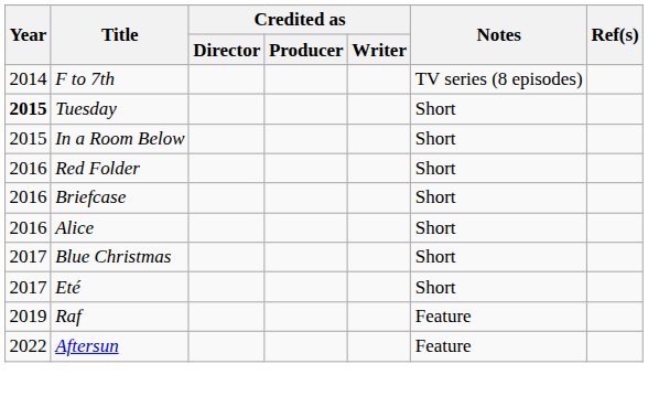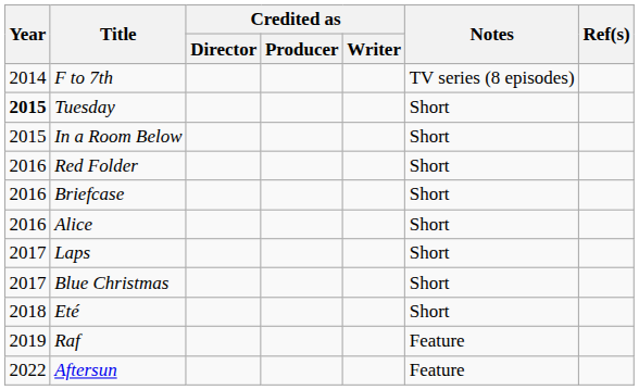 <table class="wikitable">
 <tr>
 <th rowspan="2">Year</th>
 <th rowspan="2">Title</th>
 <th colspan="3">Credited as</th>
 <th rowspan="2">Notes</th>
 <th rowspan="2">Ref(s)</th>
 </tr>
 <tr>
 <th>Director</th>
 <th>Producer</th>
 <th>Writer</th>
 </tr>
 <tr>
 <td>2014</td>
 <td><em>F to 7th</em></td>
 <td></td>
 <td></td>
 <td></td>
 <td>TV series (8 episodes)</td>
 <td></td>
 </tr>
 <tr>
 <td><strong>2015</strong></td>
 <td><em>Tuesday</em></td>
 <td></td>
 <td></td>
 <td></td>
 <td>Short</td>
 <td></td>
 </tr>
 <tr>
 <td>2015</td>
 <td><em>In a Room Below</em></td>
 <td></td>
 <td></td>
 <td></td>
 <td>Short</td>
 <td></td>
 </tr>
 <tr>
 <td>2016</td>
 <td><em>Red Folder</em></td>
 <td></td>
 <td></td>
 <td></td>
 <td>Short</td>
 <td></td>
 </tr>
 <tr>
 <td>2016</td>
 <td><em>Briefcase</em></td>
 <td></td>
 <td></td>
 <td></td>
 <td>Short</td>
 <td></td>
 </tr>
 <tr>
 <td>2016</td>
 <td><em>Alice</em></td>
 <td></td>
 <td></td>
 <td></td>
 <td>Short</td>
 <td></td>
 </tr>
 <tr>
 <td>2017</td>
+<td><em>Laps</em></td>
+<td></td>
+<td></td>
+<td></td>
+<td>Short</td>
+<td></td>
+</tr>
+<tr>
+<td>2017</td>
 <td><em>Blue Christmas</em></td>
 <td></td>
 <td></td>
 <td></td>
 <td>Short</td>
 <td></td>
 </tr>
 <tr>
-<td>2017</td>
+<td>2018</td>
 <td><em>Eté</em></td>
 <td></td>
 <td></td>
 <td></td>
 <td>Short</td>
 <td></td>
 </tr>
 <tr>
 <td>2019</td>
 <td><em>Raf</em></td>
 <td></td>
 <td></td>
 <td></td>
 <td>Feature</td>
 <td></td>
 </tr>
 <tr>
 <td>2022</td>
 <td><em><a href='#'>Aftersun</a></em></td>
 <td></td>
 <td></td>
 <td></td>
 <td>Feature</td>
 <td></td>
 </tr>
 </table>
